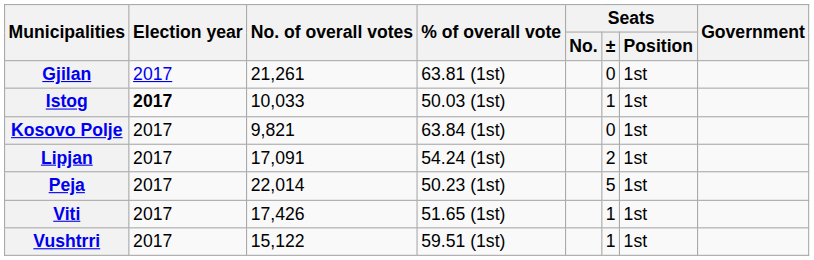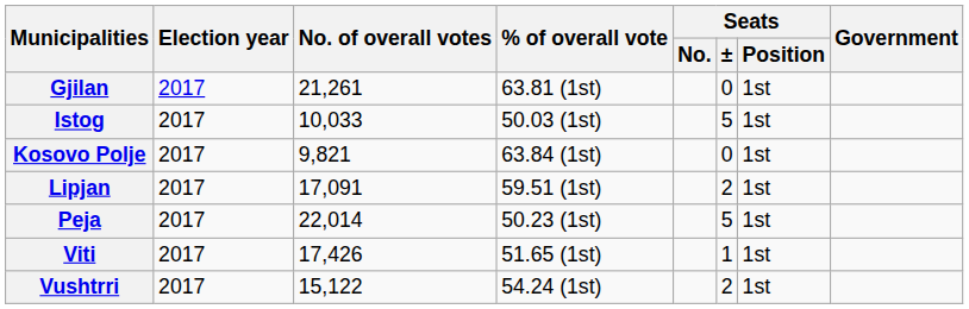 <table class="wikitable sortable">
 <tr>
 <th rowspan=2>Municipalities</th>
 <th rowspan=2>Election year</th>
 <th rowspan=2>No. of overall votes</th>
 <th rowspan=2>% of overall vote</th>
 <th colspan=3>Seats</th>
 <th rowspan=2>Government</th>
 </tr>
 <tr>
 <th>No.</th>
 <th>±</th>
 <th>Position</th>
 </tr>
 <tr>
 <th><a href='#'>Gjilan</a></th>
 <td><a href='#'>2017</a></td>
 <td>21,261</td>
 <td>63.81 (1st) </td>
 <td></td>
 <td> 0</td>
 <td> 1st</td>
 <td></td>
 </tr>
 <tr>
 <th><a href='#'>Istog</a></th>
-<td><strong>2017</strong></td>
+<td>2017</td>
 <td>10,033</td>
 <td>50.03 (1st) </td>
 <td></td>
-<td> 1</td>
+<td> 5</td>
 <td> 1st</td>
 <td></td>
 </tr>
 <tr>
 <th><a href='#'>Kosovo Polje</a></th>
 <td>2017</td>
 <td>9,821</td>
 <td>63.84 (1st) </td>
 <td></td>
 <td> 0</td>
 <td> 1st</td>
 <td></td>
 </tr>
 <tr>
 <th><a href='#'>Lipjan</a></th>
 <td>2017</td>
 <td>17,091</td>
-<td>54.24 (1st) </td>
+<td>59.51 (1st) </td>
 <td></td>
 <td> 2</td>
 <td> 1st</td>
 <td></td>
 </tr>
 <tr>
 <th><a href='#'>Peja</a></th>
 <td>2017</td>
 <td>22,014</td>
 <td>50.23 (1st) </td>
 <td></td>
 <td> 5</td>
 <td> 1st</td>
 <td></td>
 </tr>
 <tr>
 <th><a href='#'>Viti</a></th>
 <td>2017</td>
 <td>17,426</td>
 <td>51.65 (1st) </td>
 <td></td>
 <td> 1</td>
 <td> 1st</td>
 <td></td>
 </tr>
 <tr>
 <th><a href='#'>Vushtrri</a></th>
 <td>2017</td>
 <td>15,122</td>
-<td>59.51 (1st) </td>
+<td>54.24 (1st) </td>
 <td></td>
-<td> 1</td>
+<td> 2</td>
 <td> 1st</td>
 <td></td>
 </tr>
 </table>
